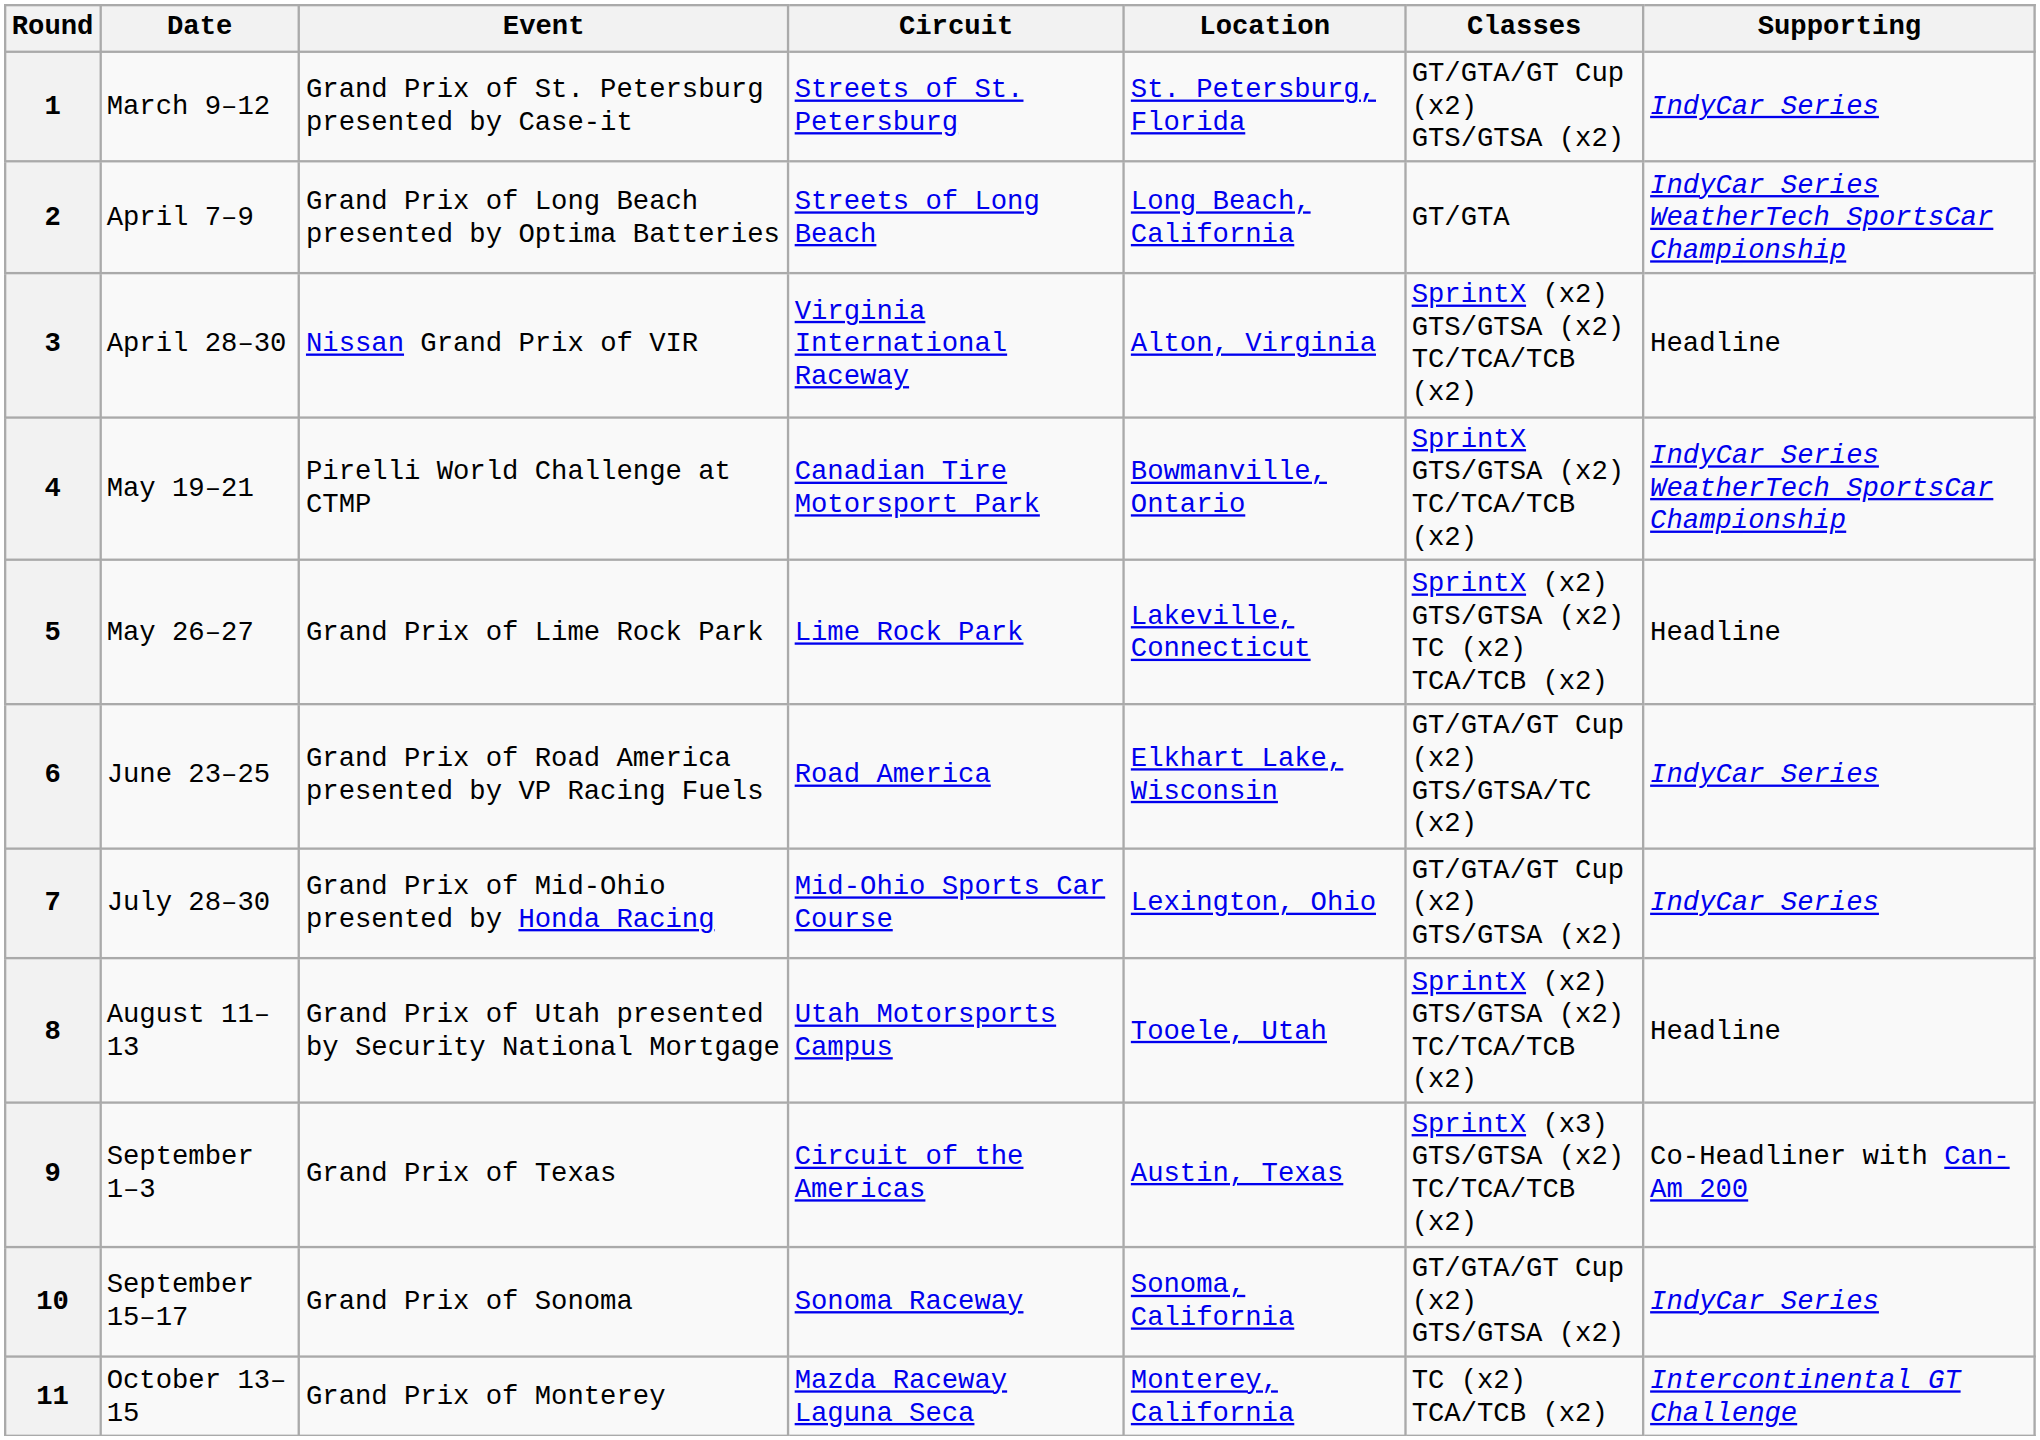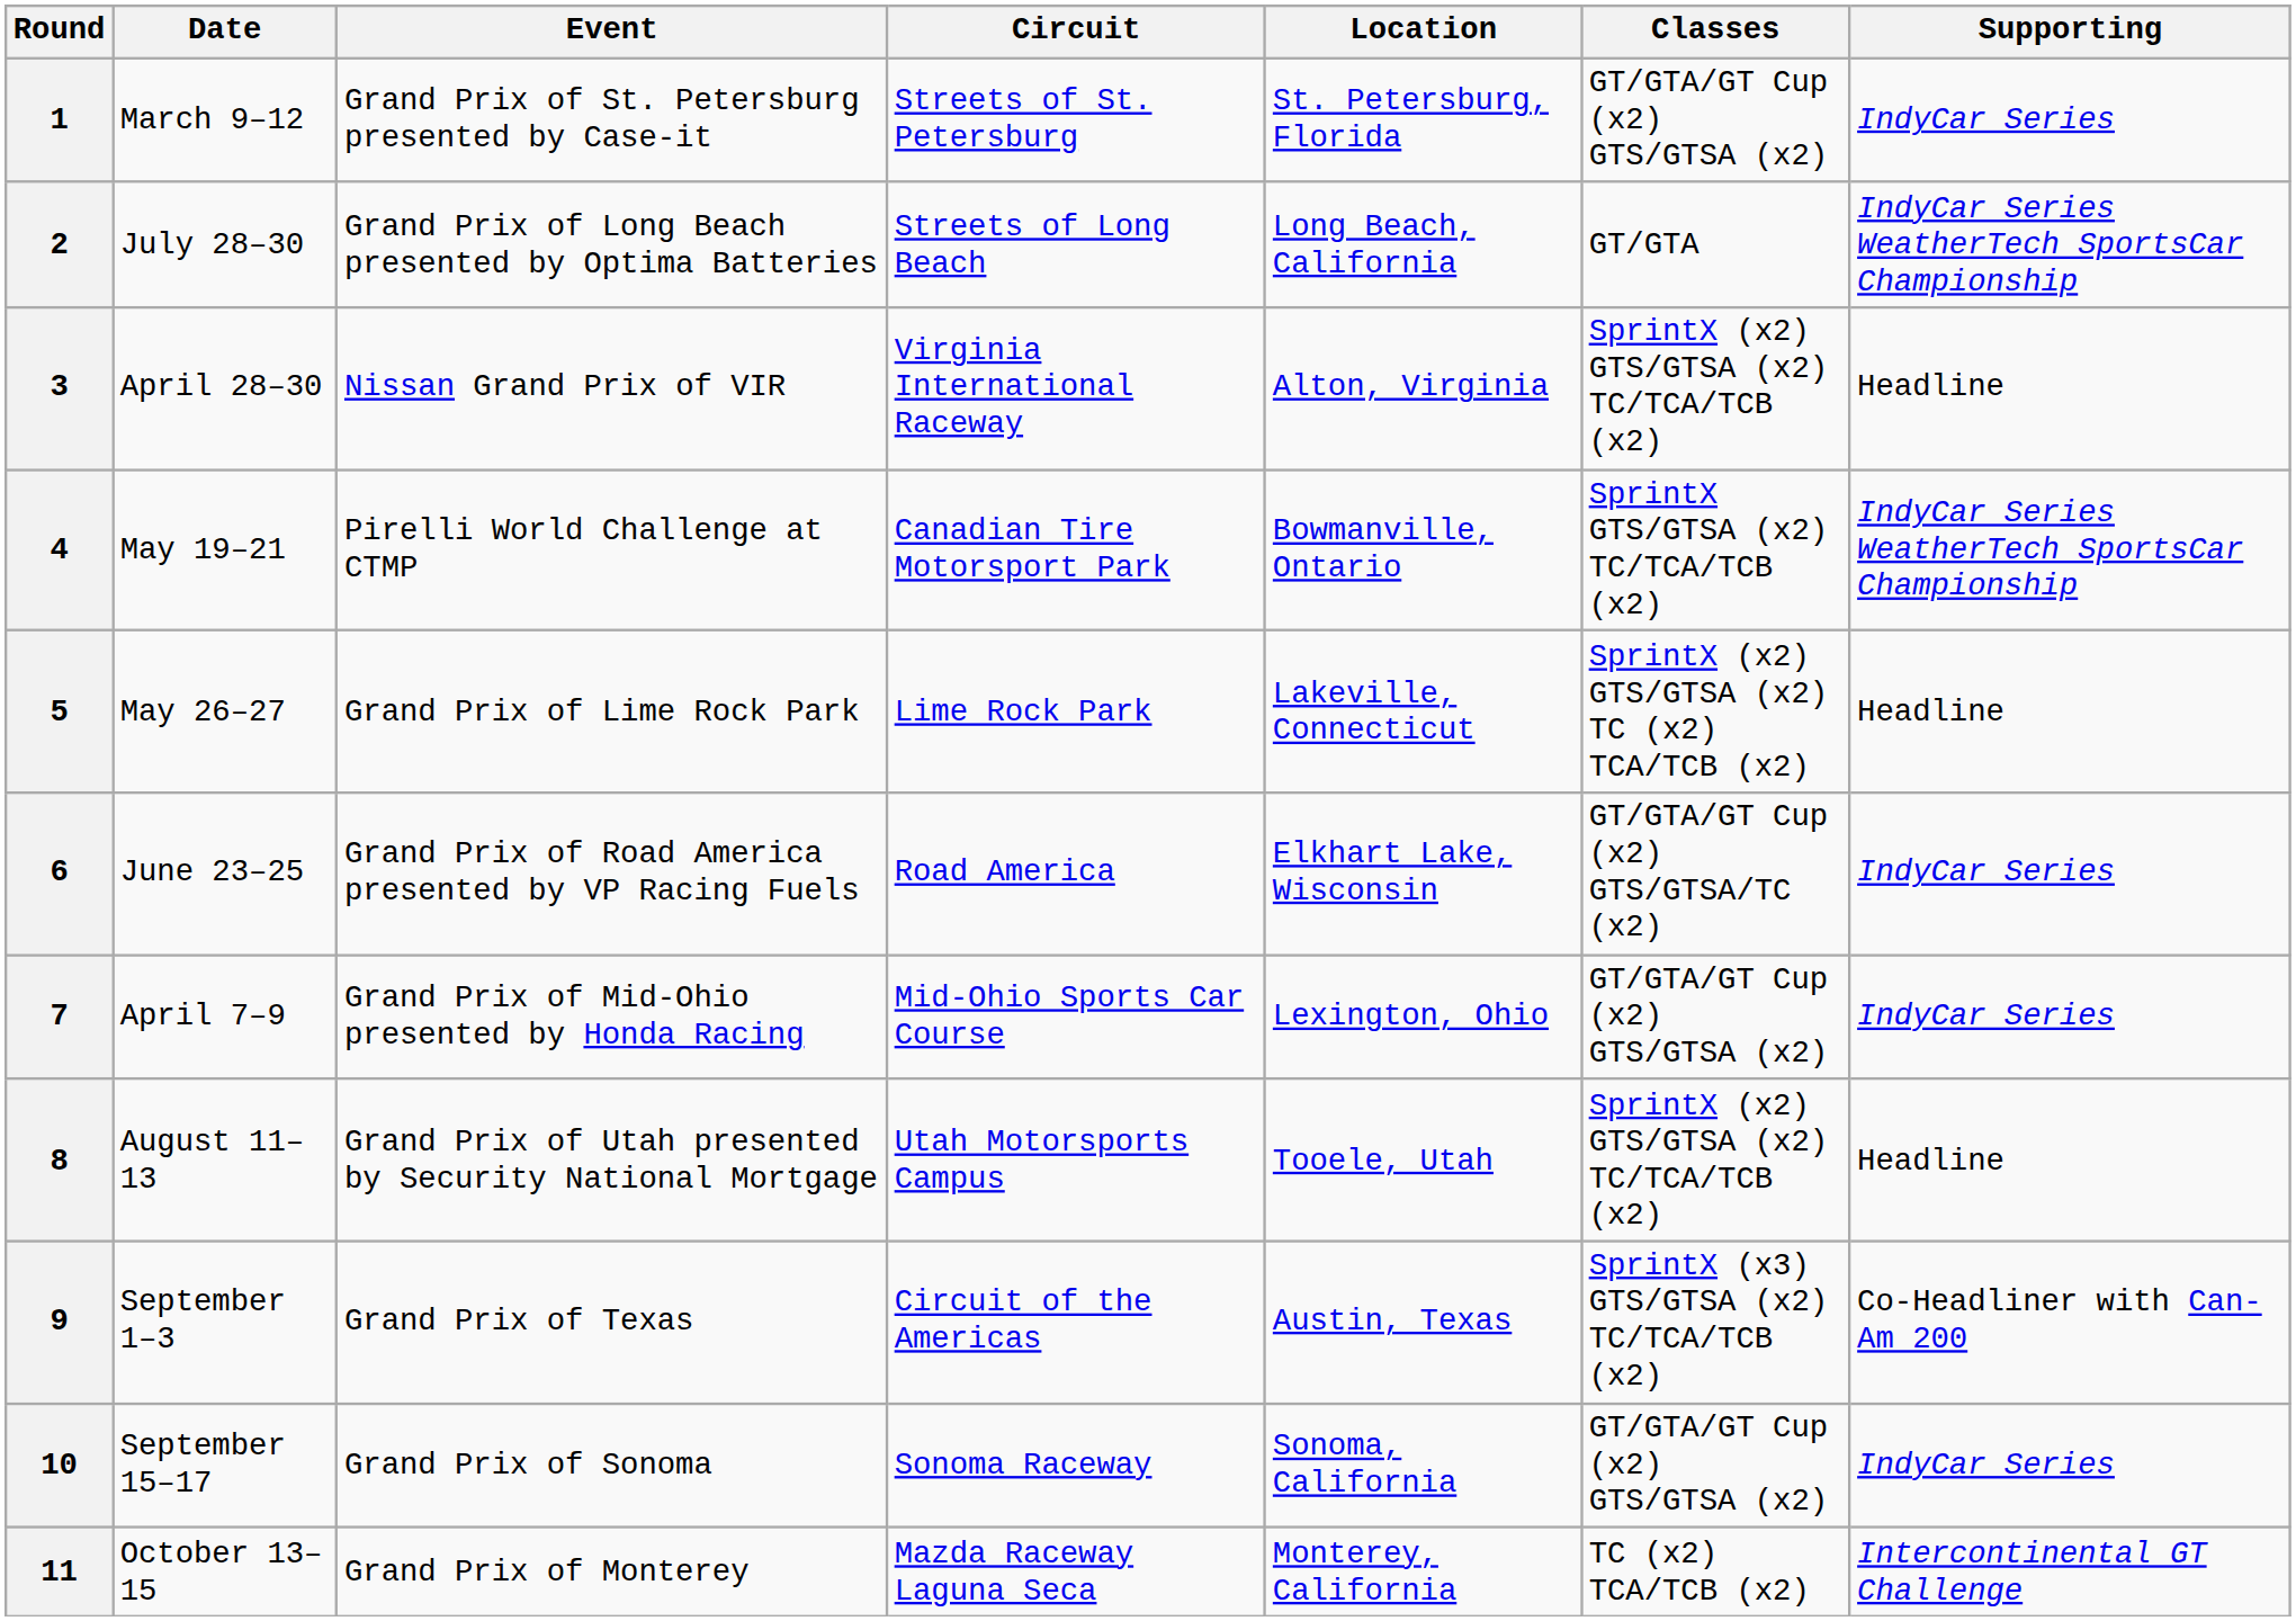 <table class="wikitable" style="font-size:90%;">
 <tr>
 <th>Round</th>
 <th>Date</th>
 <th>Event</th>
 <th>Circuit</th>
 <th>Location</th>
 <th>Classes</th>
 <th>Supporting</th>
 </tr>
 <tr>
 <th>1</th>
 <td>March 9–12</td>
 <td>Grand Prix of St. Petersburg presented by Case-it</td>
 <td><a href='#'>Streets of St. Petersburg</a></td>
 <td><a href='#'>St. Petersburg, Florida</a></td>
 <td>GT/GTA/GT Cup (x2)<br>GTS/GTSA (x2)</td>
 <td><em><a href='#'>IndyCar Series</a></em></td>
 </tr>
 <tr>
 <th>2</th>
-<td>April 7–9</td>
+<td>July 28–30</td>
 <td>Grand Prix of Long Beach presented by Optima Batteries</td>
 <td><a href='#'>Streets of Long Beach</a></td>
 <td><a href='#'>Long Beach, California</a></td>
 <td>GT/GTA</td>
 <td><em><a href='#'>IndyCar Series</a></em><br><em><a href='#'>WeatherTech SportsCar Championship</a></em></td>
 </tr>
 <tr>
 <th>3</th>
 <td>April 28–30</td>
 <td><a href='#'>Nissan</a> Grand Prix of VIR</td>
 <td><a href='#'>Virginia International Raceway</a></td>
 <td><a href='#'>Alton, Virginia</a></td>
 <td><a href='#'>SprintX</a> (x2)<br>GTS/GTSA (x2)<br>TC/TCA/TCB (x2)</td>
 <td>Headline</td>
 </tr>
 <tr>
 <th>4</th>
 <td>May 19–21</td>
 <td>Pirelli World Challenge at CTMP</td>
 <td><a href='#'>Canadian Tire Motorsport Park</a></td>
 <td><a href='#'>Bowmanville, Ontario</a></td>
 <td><a href='#'>SprintX</a><br>GTS/GTSA (x2)<br>TC/TCA/TCB (x2)</td>
 <td><em><a href='#'>IndyCar Series</a></em><br><em><a href='#'>WeatherTech SportsCar Championship</a></em></td>
 </tr>
 <tr>
 <th>5</th>
 <td>May 26–27</td>
 <td>Grand Prix of Lime Rock Park</td>
 <td><a href='#'>Lime Rock Park</a></td>
 <td><a href='#'>Lakeville, Connecticut</a></td>
 <td><a href='#'>SprintX</a> (x2)<br>GTS/GTSA (x2)<br>TC (x2)<br>TCA/TCB (x2)</td>
 <td>Headline</td>
 </tr>
 <tr>
 <th>6</th>
 <td>June 23–25</td>
 <td>Grand Prix of Road America presented by VP Racing Fuels</td>
 <td><a href='#'>Road America</a></td>
 <td><a href='#'>Elkhart Lake, Wisconsin</a></td>
 <td>GT/GTA/GT Cup (x2)<br>GTS/GTSA/TC (x2)</td>
 <td><em><a href='#'>IndyCar Series</a></em></td>
 </tr>
 <tr>
 <th>7</th>
-<td>July 28–30</td>
+<td>April 7–9</td>
 <td>Grand Prix of Mid-Ohio presented by <a href='#'>Honda Racing</a></td>
 <td><a href='#'>Mid-Ohio Sports Car Course</a></td>
 <td><a href='#'>Lexington, Ohio</a></td>
 <td>GT/GTA/GT Cup (x2)<br>GTS/GTSA (x2)</td>
 <td><em><a href='#'>IndyCar Series</a></em></td>
 </tr>
 <tr>
 <th>8</th>
 <td>August 11–13</td>
 <td>Grand Prix of Utah presented by Security National Mortgage</td>
 <td><a href='#'>Utah Motorsports Campus</a></td>
 <td><a href='#'>Tooele, Utah</a></td>
 <td><a href='#'>SprintX</a> (x2)<br>GTS/GTSA (x2)<br>TC/TCA/TCB (x2)</td>
 <td>Headline</td>
 </tr>
 <tr>
 <th>9</th>
 <td>September 1–3</td>
 <td>Grand Prix of Texas</td>
 <td><a href='#'>Circuit of the Americas</a></td>
 <td><a href='#'>Austin, Texas</a></td>
 <td><a href='#'>SprintX</a> (x3)<br>GTS/GTSA (x2)<br>TC/TCA/TCB (x2)</td>
 <td>Co-Headliner with <a href='#'>Can-Am 200</a></td>
 </tr>
 <tr>
 <th>10</th>
 <td>September 15–17</td>
 <td>Grand Prix of Sonoma</td>
 <td><a href='#'>Sonoma Raceway</a></td>
 <td><a href='#'>Sonoma, California</a></td>
 <td>GT/GTA/GT Cup (x2)<br>GTS/GTSA (x2)</td>
 <td><em><a href='#'>IndyCar Series</a></em></td>
 </tr>
 <tr>
 <th>11</th>
 <td>October 13–15</td>
 <td>Grand Prix of Monterey</td>
 <td><a href='#'>Mazda Raceway Laguna Seca</a></td>
 <td><a href='#'>Monterey, California</a></td>
 <td>TC (x2)<br>TCA/TCB (x2)</td>
 <td><em><a href='#'>Intercontinental GT Challenge</a></em></td>
 </tr>
 </table>
